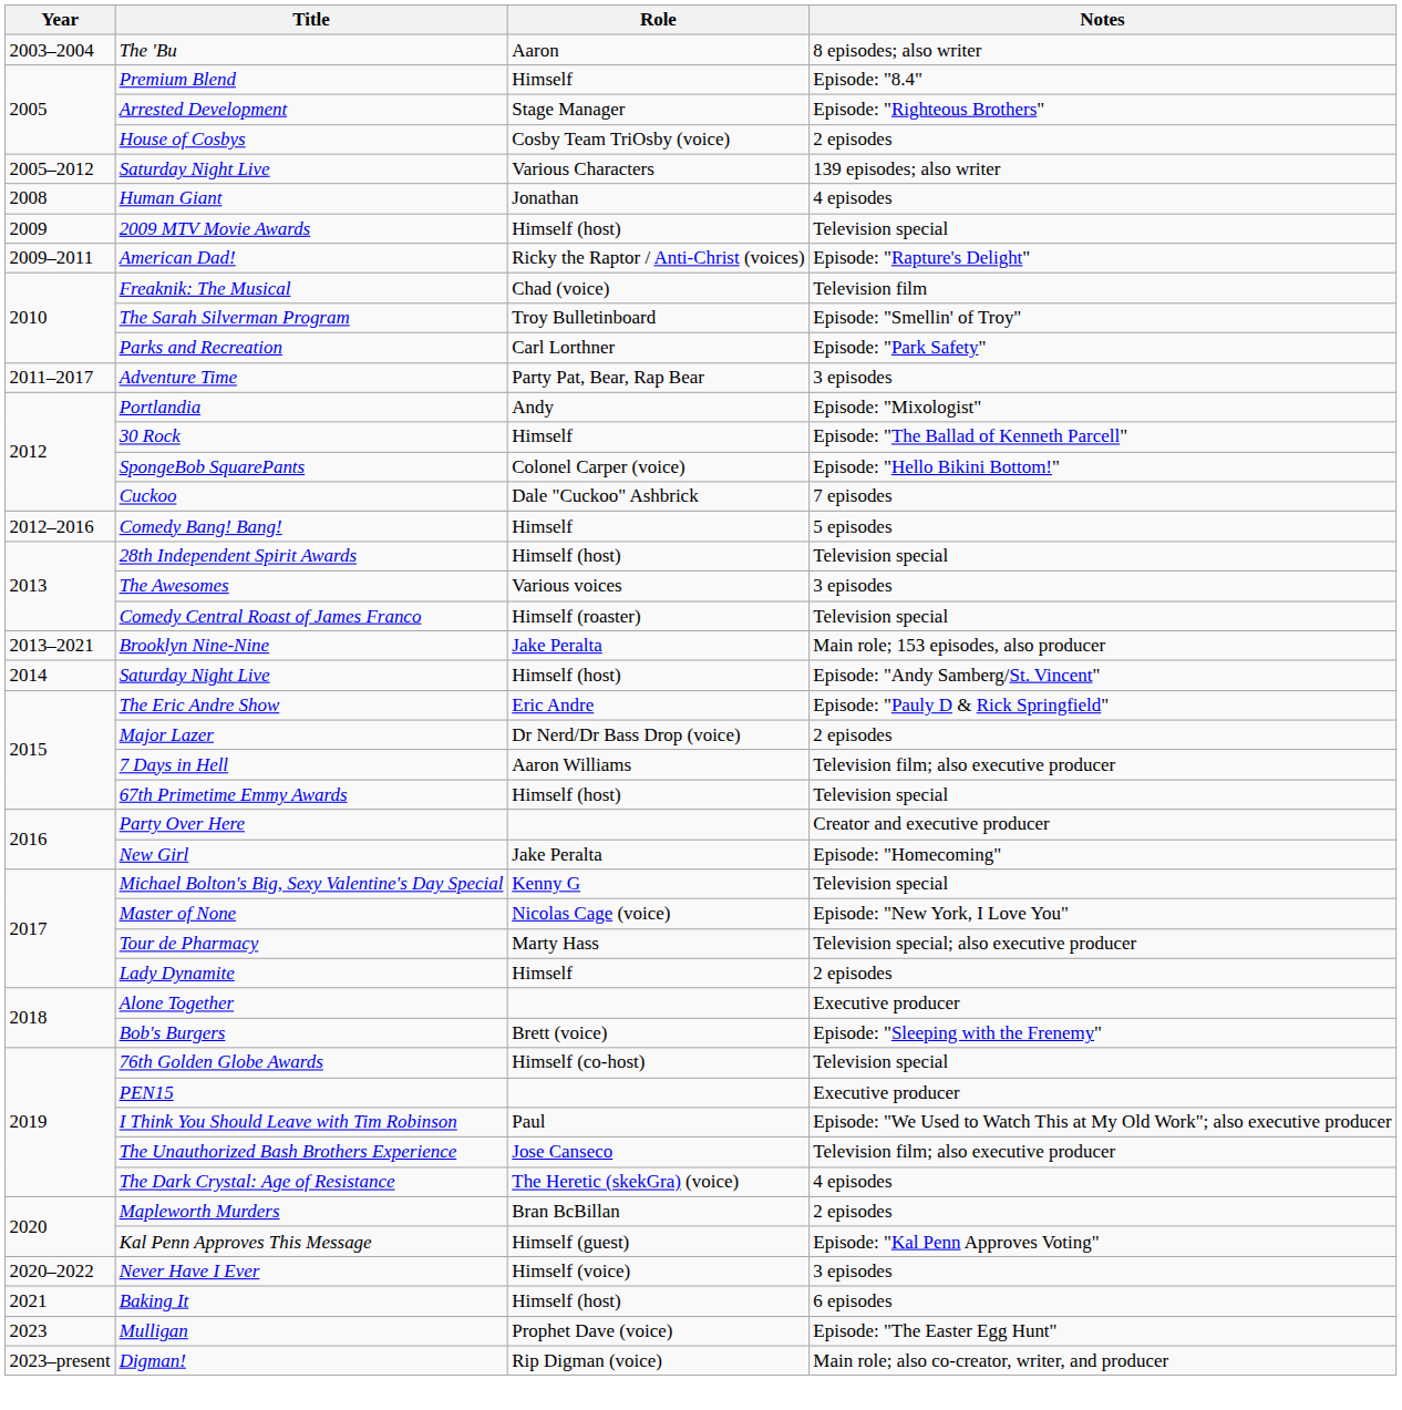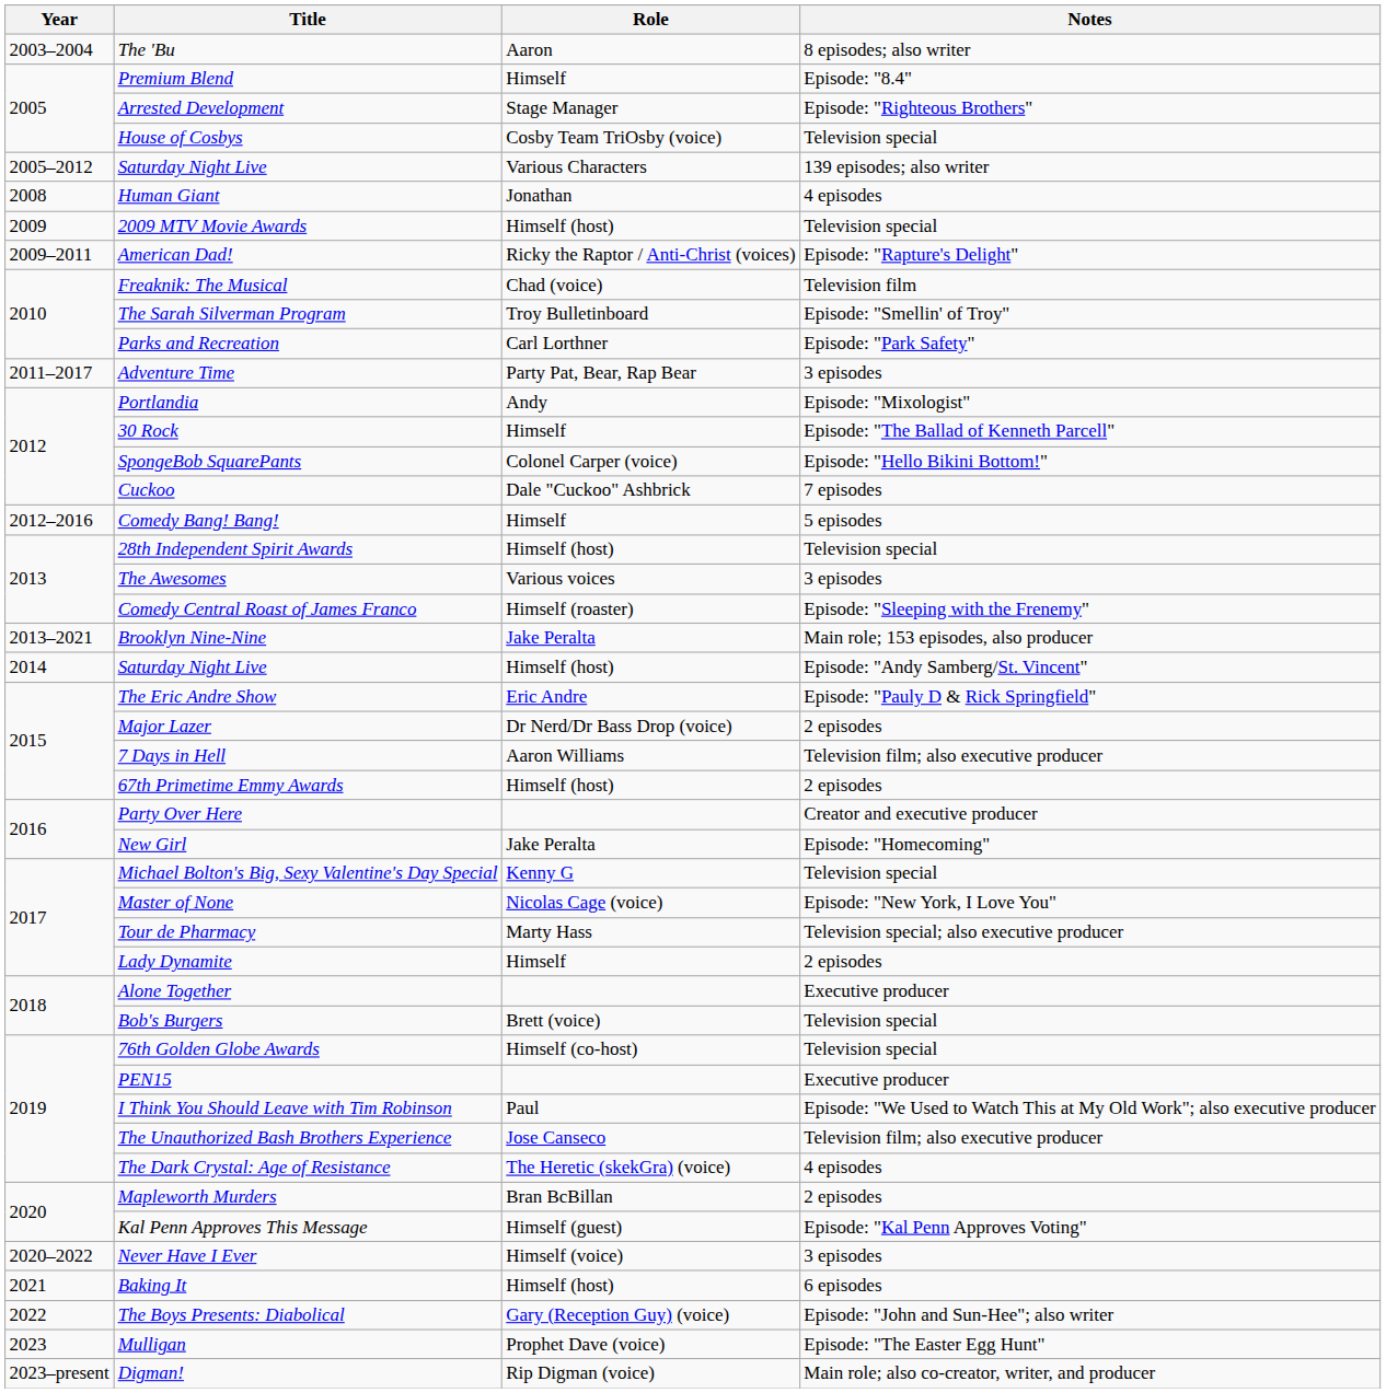 <table class="wikitable sortable">
 <tr>
 <th>Year</th>
 <th>Title</th>
 <th>Role</th>
 <th>Notes</th>
 </tr>
 <tr>
 <td>2003–2004</td>
 <td><em>The 'Bu</em></td>
 <td>Aaron</td>
 <td>8 episodes; also writer</td>
 </tr>
 <tr>
 <td rowspan="3">2005</td>
 <td><em><a href='#'>Premium Blend</a></em></td>
 <td>Himself</td>
 <td>Episode: "8.4"</td>
 </tr>
 <tr>
 <td><em><a href='#'>Arrested Development</a></em></td>
 <td>Stage Manager</td>
 <td>Episode: "<a href='#'>Righteous Brothers</a>"</td>
 </tr>
 <tr>
 <td><em><a href='#'>House of Cosbys</a></em></td>
 <td>Cosby Team TriOsby (voice)</td>
-<td>2 episodes</td>
+<td>Television special</td>
 </tr>
 <tr>
 <td>2005–2012</td>
 <td><em><a href='#'>Saturday Night Live</a></em></td>
 <td>Various Characters</td>
 <td>139 episodes; also writer</td>
 </tr>
 <tr>
 <td>2008</td>
 <td><em><a href='#'>Human Giant</a></em></td>
 <td>Jonathan</td>
 <td>4 episodes</td>
 </tr>
 <tr>
 <td>2009</td>
 <td><em><a href='#'>2009 MTV Movie Awards</a></em></td>
 <td>Himself (host)</td>
 <td>Television special</td>
 </tr>
 <tr>
 <td>2009–2011</td>
 <td><em><a href='#'>American Dad!</a></em></td>
 <td>Ricky the Raptor / <a href='#'>Anti-Christ</a> (voices)</td>
 <td>Episode: "<a href='#'>Rapture's Delight</a>"</td>
 </tr>
 <tr>
 <td rowspan="3">2010</td>
 <td><em><a href='#'>Freaknik: The Musical</a></em></td>
 <td>Chad (voice)</td>
 <td>Television film</td>
 </tr>
 <tr>
 <td><em><a href='#'>The Sarah Silverman Program</a></em></td>
 <td>Troy Bulletinboard</td>
 <td>Episode: "Smellin' of Troy"</td>
 </tr>
 <tr>
 <td><em><a href='#'>Parks and Recreation</a></em></td>
 <td>Carl Lorthner</td>
 <td>Episode: "<a href='#'>Park Safety</a>"</td>
 </tr>
 <tr>
 <td>2011–2017</td>
 <td><em><a href='#'>Adventure Time</a></em></td>
 <td>Party Pat, Bear, Rap Bear</td>
 <td>3 episodes</td>
 </tr>
 <tr>
 <td rowspan="4">2012</td>
 <td><em><a href='#'>Portlandia</a></em></td>
 <td>Andy</td>
 <td>Episode: "Mixologist"</td>
 </tr>
 <tr>
 <td><em><a href='#'>30 Rock</a></em></td>
 <td>Himself</td>
 <td>Episode: "<a href='#'>The Ballad of Kenneth Parcell</a>"</td>
 </tr>
 <tr>
 <td><em><a href='#'>SpongeBob SquarePants</a></em></td>
 <td>Colonel Carper (voice)</td>
 <td>Episode: "<a href='#'>Hello Bikini Bottom!</a>"</td>
 </tr>
 <tr>
 <td><em><a href='#'>Cuckoo</a></em></td>
 <td>Dale "Cuckoo" Ashbrick</td>
 <td>7 episodes</td>
 </tr>
 <tr>
 <td>2012–2016</td>
 <td><em><a href='#'>Comedy Bang! Bang!</a></em></td>
 <td>Himself</td>
 <td>5 episodes</td>
 </tr>
 <tr>
 <td rowspan="3">2013</td>
 <td><em><a href='#'>28th Independent Spirit Awards</a></em></td>
 <td>Himself (host)</td>
 <td>Television special</td>
 </tr>
 <tr>
 <td><em><a href='#'>The Awesomes</a></em></td>
 <td>Various voices</td>
 <td>3 episodes</td>
 </tr>
 <tr>
 <td><em><a href='#'>Comedy Central Roast of James Franco</a></em></td>
 <td>Himself (roaster)</td>
-<td>Television special</td>
+<td>Episode: "<a href='#'>Sleeping with the Frenemy</a>"</td>
 </tr>
 <tr>
 <td>2013–2021</td>
 <td><em><a href='#'>Brooklyn Nine-Nine</a></em></td>
 <td><a href='#'>Jake Peralta</a></td>
 <td>Main role; 153 episodes, also producer</td>
 </tr>
 <tr>
 <td>2014</td>
 <td><em><a href='#'>Saturday Night Live</a></em></td>
 <td>Himself (host)</td>
 <td>Episode: "Andy Samberg/<a href='#'>St. Vincent</a>"</td>
 </tr>
 <tr>
 <td rowspan="4">2015</td>
 <td><em><a href='#'>The Eric Andre Show</a></em></td>
 <td><a href='#'>Eric Andre</a></td>
 <td>Episode: "<a href='#'>Pauly D</a> & <a href='#'>Rick Springfield</a>"</td>
 </tr>
 <tr>
 <td><em><a href='#'>Major Lazer</a></em></td>
 <td>Dr Nerd/Dr Bass Drop (voice)</td>
 <td>2 episodes</td>
 </tr>
 <tr>
 <td><em><a href='#'>7 Days in Hell</a></em></td>
 <td>Aaron Williams</td>
 <td>Television film; also executive producer</td>
 </tr>
 <tr>
 <td><em><a href='#'>67th Primetime Emmy Awards</a></em></td>
 <td>Himself (host)</td>
-<td>Television special</td>
+<td>2 episodes</td>
 </tr>
 <tr>
 <td rowspan="2">2016</td>
 <td><em><a href='#'>Party Over Here</a></em></td>
 <td></td>
 <td>Creator and executive producer</td>
 </tr>
 <tr>
 <td><em><a href='#'>New Girl</a></em></td>
 <td>Jake Peralta</td>
 <td>Episode: "Homecoming"</td>
 </tr>
 <tr>
 <td rowspan="4">2017</td>
 <td><em><a href='#'>Michael Bolton's Big, Sexy Valentine's Day Special</a></em></td>
 <td><a href='#'>Kenny G</a></td>
 <td>Television special</td>
 </tr>
 <tr>
 <td><em><a href='#'>Master of None</a></em></td>
 <td><a href='#'>Nicolas Cage</a> (voice)</td>
 <td>Episode: "New York, I Love You"</td>
 </tr>
 <tr>
 <td><em><a href='#'>Tour de Pharmacy</a></em></td>
 <td>Marty Hass</td>
 <td>Television special; also executive producer</td>
 </tr>
 <tr>
 <td><em><a href='#'>Lady Dynamite</a></em></td>
 <td>Himself</td>
 <td>2 episodes</td>
 </tr>
 <tr>
 <td rowspan="2">2018</td>
 <td><em><a href='#'>Alone Together</a></em></td>
 <td></td>
 <td>Executive producer</td>
 </tr>
 <tr>
 <td><em><a href='#'>Bob's Burgers</a></em></td>
 <td>Brett (voice)</td>
-<td>Episode: "<a href='#'>Sleeping with the Frenemy</a>"</td>
+<td>Television special</td>
 </tr>
 <tr>
 <td rowspan="5">2019</td>
 <td><em><a href='#'>76th Golden Globe Awards</a></em></td>
 <td>Himself (co-host)</td>
 <td>Television special</td>
 </tr>
 <tr>
 <td><em><a href='#'>PEN15</a></em></td>
 <td></td>
 <td>Executive producer</td>
 </tr>
 <tr>
 <td><em><a href='#'>I Think You Should Leave with Tim Robinson</a></em></td>
 <td>Paul</td>
 <td>Episode: "We Used to Watch This at My Old Work"; also executive producer</td>
 </tr>
 <tr>
 <td><em><a href='#'>The Unauthorized Bash Brothers Experience</a></em></td>
 <td><a href='#'>Jose Canseco</a></td>
 <td>Television film; also executive producer</td>
 </tr>
 <tr>
 <td><em><a href='#'>The Dark Crystal: Age of Resistance</a></em></td>
 <td><a href='#'>The Heretic (skekGra)</a> (voice)</td>
 <td>4 episodes</td>
 </tr>
 <tr>
 <td rowspan="2">2020</td>
 <td><em><a href='#'>Mapleworth Murders</a></em></td>
 <td>Bran BcBillan</td>
 <td>2 episodes</td>
 </tr>
 <tr>
 <td><em>Kal Penn Approves This Message</em></td>
 <td>Himself (guest)</td>
 <td>Episode: "<a href='#'>Kal Penn</a> Approves Voting"</td>
 </tr>
 <tr>
 <td>2020–2022</td>
 <td><em><a href='#'>Never Have I Ever</a></em></td>
 <td>Himself (voice)</td>
 <td>3 episodes</td>
 </tr>
 <tr>
 <td>2021</td>
 <td><em><a href='#'>Baking It</a></em></td>
 <td>Himself (host)</td>
 <td>6 episodes</td>
 </tr>
 <tr>
+<td>2022</td>
+<td><em><a href='#'>The Boys Presents: Diabolical</a></em></td>
+<td><a href='#'>Gary (Reception Guy)</a> (voice)</td>
+<td>Episode: "John and Sun-Hee"; also writer</td>
+</tr>
+<tr>
 <td>2023</td>
 <td><em><a href='#'>Mulligan</a></em></td>
 <td>Prophet Dave (voice)</td>
 <td>Episode: "The Easter Egg Hunt"</td>
 </tr>
 <tr>
 <td>2023–present</td>
 <td><em><a href='#'>Digman!</a></em></td>
 <td>Rip Digman (voice)</td>
 <td>Main role; also co-creator, writer, and producer</td>
 </tr>
 </table>
